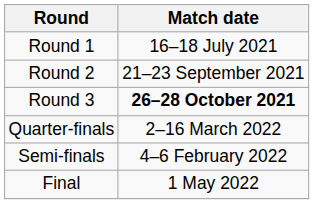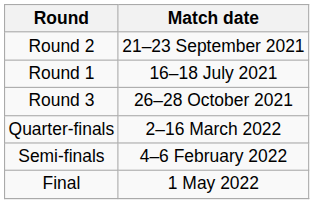 <table class="wikitable" style="text-align:center">
 <tr>
 <th>Round</th>
 <th>Match date</th>
 </tr>
 <tr>
+<td>Round 2</td>
+<td>21–23 September 2021</td>
+</tr>
+<tr>
 <td>Round 1</td>
 <td>16–18 July 2021</td>
 </tr>
 <tr>
-<td>Round 2</td>
-<td>21–23 September 2021</td>
-</tr>
-<tr>
 <td>Round 3</td>
-<td><strong>26–28 October 2021</strong></td>
+<td>26–28 October 2021</td>
 </tr>
 <tr>
 <td>Quarter-finals</td>
 <td>2–16 March 2022</td>
 </tr>
 <tr>
 <td>Semi-finals</td>
 <td>4–6 February 2022</td>
 </tr>
 <tr>
 <td>Final</td>
 <td>1 May 2022</td>
 </tr>
 <tr>
 </tr>
 </table>
